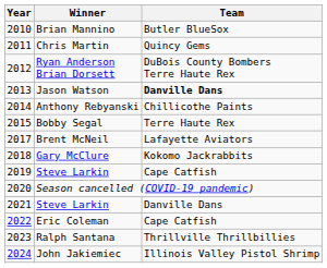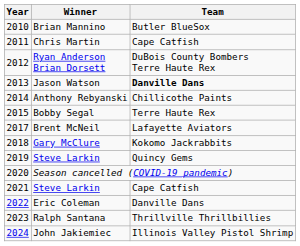 <table class="wikitable">
 <tr>
 <th>Year</th>
 <th>Winner</th>
 <th>Team</th>
 </tr>
 <tr>
 <td>2010</td>
 <td>Brian Mannino</td>
 <td>Butler BlueSox</td>
 </tr>
 <tr>
 <td>2011</td>
 <td>Chris Martin</td>
-<td>Quincy Gems</td>
+<td>Cape Catfish</td>
 </tr>
 <tr>
 <td>2012</td>
 <td><a href='#'>Ryan Anderson</a><br><a href='#'>Brian Dorsett</a></td>
 <td>DuBois County Bombers<br>Terre Haute Rex</td>
 </tr>
 <tr>
 <td>2013</td>
 <td>Jason Watson</td>
 <td><strong>Danville Dans</strong></td>
 </tr>
 <tr>
 <td>2014</td>
 <td>Anthony Rebyanski</td>
 <td>Chillicothe Paints</td>
 </tr>
 <tr>
 <td>2015</td>
 <td>Bobby Segal</td>
 <td>Terre Haute Rex</td>
 </tr>
 <tr>
 <td>2017</td>
 <td>Brent McNeil</td>
 <td>Lafayette Aviators</td>
 </tr>
 <tr>
 <td>2018</td>
 <td><a href='#'>Gary McClure</a></td>
 <td>Kokomo Jackrabbits</td>
 </tr>
 <tr>
 <td>2019</td>
 <td><a href='#'>Steve Larkin</a></td>
-<td>Cape Catfish</td>
+<td>Quincy Gems</td>
 </tr>
 <tr>
 <td>2020</td>
 <td colspan="3"><em>Season cancelled (<a href='#'>COVID-19 pandemic</a>)</em></td>
 </tr>
 <tr>
 <td>2021</td>
 <td><a href='#'>Steve Larkin</a></td>
-<td>Danville Dans</td>
+<td>Cape Catfish</td>
 </tr>
 <tr>
 <td><a href='#'>2022</a></td>
 <td>Eric Coleman</td>
-<td>Cape Catfish</td>
+<td>Danville Dans</td>
 </tr>
 <tr>
 <td>2023</td>
 <td>Ralph Santana</td>
 <td>Thrillville Thrillbillies</td>
 </tr>
 <tr>
 <td><a href='#'>2024</a></td>
 <td>John Jakiemiec</td>
 <td>Illinois Valley Pistol Shrimp</td>
 </tr>
 </table>
